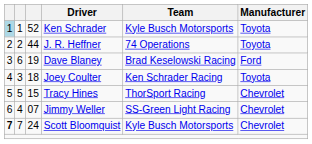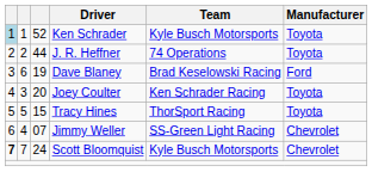 <table class="wikitable sortable" border="1">
 <tr>
 <th scope="col"></th>
 <th scope="col"></th>
 <th scope="col"></th>
 <th scope="col">Driver</th>
 <th scope="col">Team</th>
 <th scope="col">Manufacturer</th>
 </tr>
 <tr>
 <td scope="row" style="background: lightblue;">1</td>
 <td>1</td>
 <td>52</td>
 <td><a href='#'>Ken Schrader</a></td>
 <td><a href='#'>Kyle Busch Motorsports</a></td>
 <td><a href='#'>Toyota</a></td>
 </tr>
 <tr>
 <td scope="row">2</td>
 <td>2</td>
 <td>44</td>
 <td><a href='#'>J. R. Heffner</a></td>
 <td><a href='#'>74 Operations</a></td>
 <td><a href='#'>Toyota</a></td>
 </tr>
 <tr>
 <td scope="row">3</td>
 <td>6</td>
 <td>19</td>
 <td><a href='#'>Dave Blaney</a></td>
 <td><a href='#'>Brad Keselowski Racing</a></td>
 <td><a href='#'>Ford</a></td>
 </tr>
 <tr>
 <td scope="row">4</td>
 <td>3</td>
-<td>18</td>
+<td>20</td>
 <td><a href='#'>Joey Coulter</a></td>
 <td><a href='#'>Ken Schrader Racing</a></td>
 <td><a href='#'>Toyota</a></td>
 </tr>
 <tr>
 <td scope="row">5</td>
 <td>5</td>
 <td>15</td>
 <td><a href='#'>Tracy Hines</a></td>
 <td><a href='#'>ThorSport Racing</a></td>
-<td><a href='#'>Chevrolet</a></td>
+<td><a href='#'>Toyota</a></td>
 </tr>
 <tr>
 <td scope="row">6</td>
 <td>4</td>
 <td>07</td>
 <td><a href='#'>Jimmy Weller</a></td>
 <td><a href='#'>SS-Green Light Racing</a></td>
 <td><a href='#'>Chevrolet</a></td>
 </tr>
 <tr>
 <td scope="row"><strong>7</strong></td>
 <td>7</td>
 <td>24</td>
 <td><a href='#'>Scott Bloomquist</a></td>
 <td><a href='#'>Kyle Busch Motorsports</a></td>
 <td><a href='#'>Chevrolet</a></td>
 </tr>
 <tr class="sortbottom">
 <td colspan="7"></td>
 </tr>
 </table>
